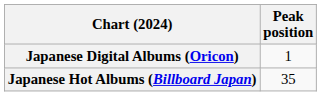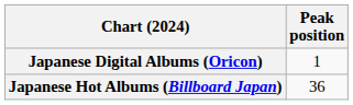 <table class="wikitable sortable plainrowheaders" style="text-align:center">
 <tr>
 <th scope="col">Chart (2024)</th>
 <th scope="col">Peak<br>position</th>
 </tr>
 <tr>
 <th scope="row">Japanese Digital Albums (<a href='#'>Oricon</a>)</th>
 <td>1</td>
 </tr>
 <tr>
 <th scope="row">Japanese Hot Albums (<em><a href='#'>Billboard Japan</a></em>)</th>
-<td>35</td>
+<td>36</td>
 </tr>
 </table>
